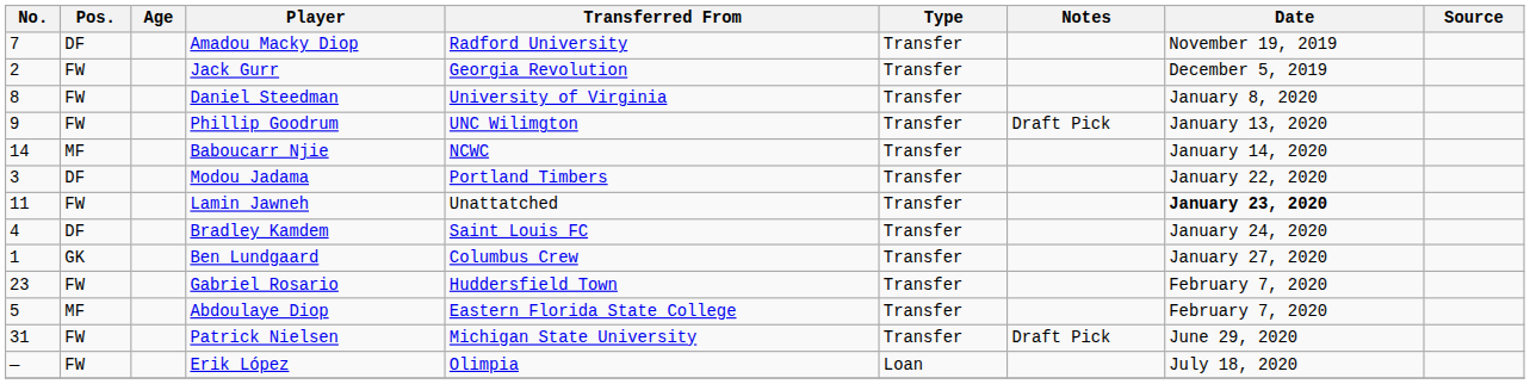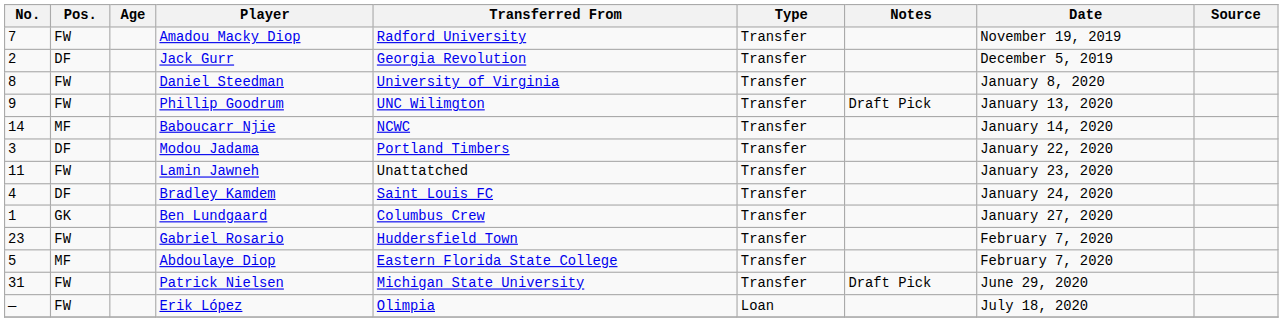 <table class="wikitable sortable" style="width:90%; text-align:center; font-size:95%; text-align:left;">
 <tr>
 <th><strong>No.</strong></th>
 <th><strong>Pos.</strong></th>
 <th><strong>Age</strong></th>
 <th><strong>Player</strong></th>
 <th><strong>Transferred From</strong></th>
 <th><strong>Type</strong></th>
 <th><strong>Notes</strong></th>
 <th><strong>Date</strong></th>
 <th><strong>Source</strong></th>
 </tr>
 <tr>
 <td>7</td>
-<td>DF</td>
+<td>FW</td>
 <td></td>
 <td> <a href='#'>Amadou Macky Diop</a></td>
 <td> <a href='#'>Radford University</a></td>
 <td>Transfer</td>
 <td></td>
 <td>November 19, 2019</td>
 <td></td>
 </tr>
 <tr>
 <td>2</td>
-<td>FW</td>
+<td>DF</td>
 <td></td>
 <td> <a href='#'>Jack Gurr</a></td>
 <td> <a href='#'>Georgia Revolution</a></td>
 <td>Transfer</td>
 <td></td>
 <td>December 5, 2019</td>
 <td></td>
 </tr>
 <tr>
 <td>8</td>
 <td>FW</td>
 <td></td>
 <td> <a href='#'>Daniel Steedman</a></td>
 <td> <a href='#'>University of Virginia</a></td>
 <td>Transfer</td>
 <td></td>
 <td>January 8, 2020</td>
 <td></td>
 </tr>
 <tr>
 <td>9</td>
 <td>FW</td>
 <td></td>
 <td> <a href='#'>Phillip Goodrum</a></td>
 <td> <a href='#'>UNC Wilimgton</a></td>
 <td>Transfer</td>
 <td>Draft Pick</td>
 <td>January 13, 2020</td>
 <td></td>
 </tr>
 <tr>
 <td>14</td>
 <td>MF</td>
 <td></td>
 <td> <a href='#'>Baboucarr Njie</a></td>
 <td> <a href='#'>NCWC</a></td>
 <td>Transfer</td>
 <td></td>
 <td>January 14, 2020</td>
 <td></td>
 </tr>
 <tr>
 <td>3</td>
 <td>DF</td>
 <td></td>
 <td> <a href='#'>Modou Jadama</a></td>
 <td> <a href='#'>Portland Timbers</a></td>
 <td>Transfer</td>
 <td></td>
 <td>January 22, 2020</td>
 <td></td>
 </tr>
 <tr>
 <td>11</td>
 <td>FW</td>
 <td></td>
 <td> <a href='#'>Lamin Jawneh</a></td>
 <td>Unattatched</td>
 <td>Transfer</td>
 <td></td>
-<td><strong>January 23, 2020</strong></td>
+<td>January 23, 2020</td>
 <td></td>
 </tr>
 <tr>
 <td>4</td>
 <td>DF</td>
 <td></td>
 <td> <a href='#'>Bradley Kamdem</a></td>
 <td> <a href='#'>Saint Louis FC</a></td>
 <td>Transfer</td>
 <td></td>
 <td>January 24, 2020</td>
 <td></td>
 </tr>
 <tr>
 <td>1</td>
 <td>GK</td>
 <td></td>
 <td> <a href='#'>Ben Lundgaard</a></td>
 <td> <a href='#'>Columbus Crew</a></td>
 <td>Transfer</td>
 <td></td>
 <td>January 27, 2020</td>
 <td></td>
 </tr>
 <tr>
 <td>23</td>
 <td>FW</td>
 <td></td>
 <td> <a href='#'>Gabriel Rosario</a></td>
 <td> <a href='#'>Huddersfield Town</a></td>
 <td>Transfer</td>
 <td></td>
 <td>February 7, 2020</td>
 <td></td>
 </tr>
 <tr>
 <td>5</td>
 <td>MF</td>
 <td></td>
 <td> <a href='#'>Abdoulaye Diop</a></td>
 <td> <a href='#'>Eastern Florida State College</a></td>
 <td>Transfer</td>
 <td></td>
 <td>February 7, 2020</td>
 <td></td>
 </tr>
 <tr>
 <td>31</td>
 <td>FW</td>
 <td></td>
 <td> <a href='#'>Patrick Nielsen</a></td>
 <td> <a href='#'>Michigan State University</a></td>
 <td>Transfer</td>
 <td>Draft Pick</td>
 <td>June 29, 2020</td>
 <td></td>
 </tr>
 <tr>
 <td>—</td>
 <td>FW</td>
 <td></td>
 <td> <a href='#'>Erik López</a></td>
 <td> <a href='#'>Olimpia</a></td>
 <td>Loan</td>
 <td></td>
 <td>July 18, 2020</td>
 <td></td>
 </tr>
 <tr>
 </tr>
 </table>
